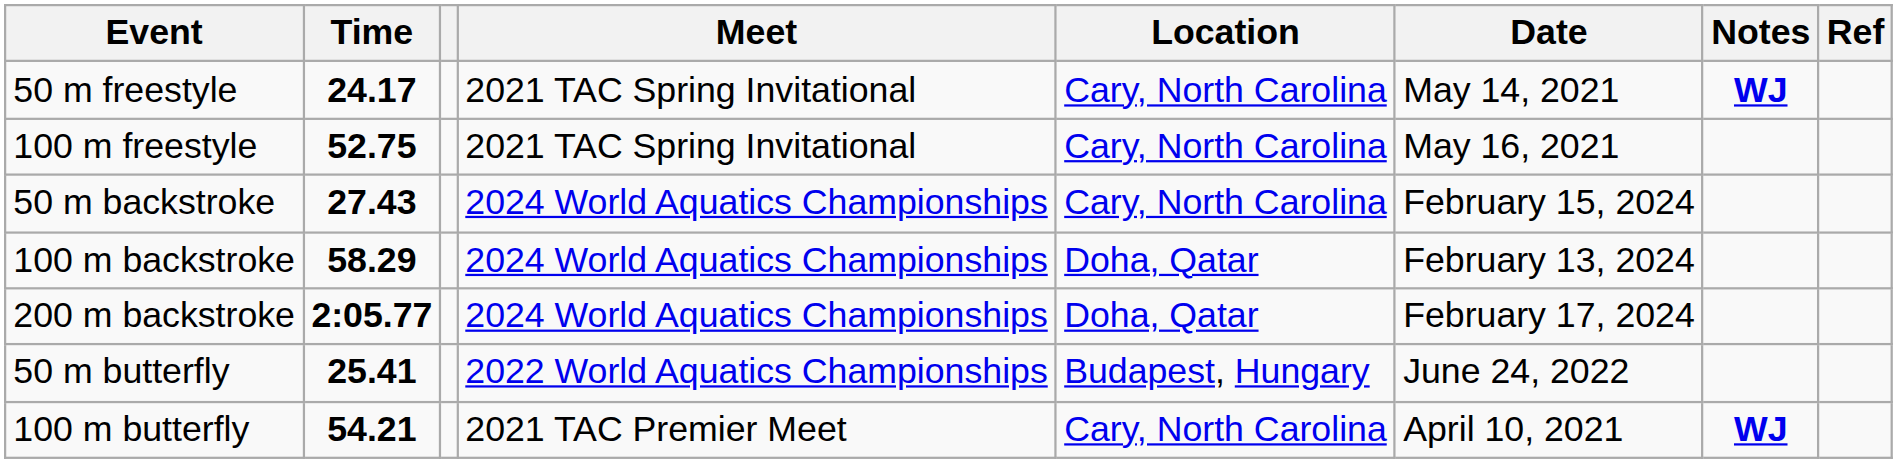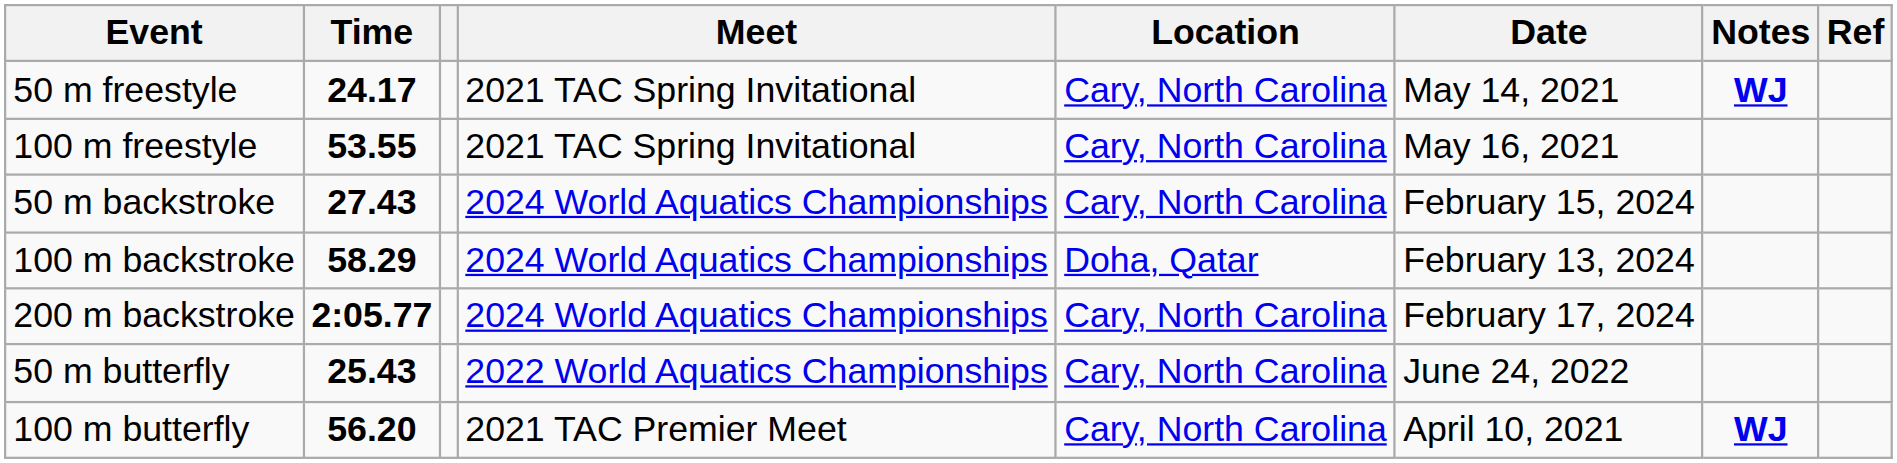 <table class="wikitable">
 <tr>
 <th>Event</th>
 <th>Time</th>
 <th></th>
 <th>Meet</th>
 <th>Location</th>
 <th>Date</th>
 <th>Notes</th>
 <th>Ref</th>
 </tr>
 <tr>
 <td>50 m freestyle</td>
 <td style="text-align:center;"><strong>24.17</strong></td>
 <td></td>
 <td>2021 TAC Spring Invitational</td>
 <td><a href='#'>Cary, North Carolina</a></td>
 <td>May 14, 2021</td>
 <td style="text-align:center;"><strong><a href='#'>WJ</a></strong></td>
 <td style="text-align:center;"></td>
 </tr>
 <tr>
 <td>100 m freestyle</td>
-<td style="text-align:center;"><strong>52.75</strong></td>
+<td style="text-align:center;"><strong>53.55</strong></td>
 <td></td>
 <td>2021 TAC Spring Invitational</td>
 <td><a href='#'>Cary, North Carolina</a></td>
 <td>May 16, 2021</td>
 <td style="text-align:center;"></td>
 <td style="text-align:center;"></td>
 </tr>
 <tr>
 <td>50 m backstroke</td>
 <td style="text-align:center;"><strong>27.43</strong></td>
 <td></td>
 <td><a href='#'>2024 World Aquatics Championships</a></td>
 <td><a href='#'>Cary, North Carolina</a></td>
 <td>February 15, 2024</td>
 <td style="text-align:center;"></td>
 <td style="text-align:center;"></td>
 </tr>
 <tr>
 <td>100 m backstroke</td>
 <td style="text-align:center;"><strong>58.29</strong></td>
 <td></td>
 <td><a href='#'>2024 World Aquatics Championships</a></td>
 <td><a href='#'>Doha, Qatar</a></td>
 <td>February 13, 2024</td>
 <td style="text-align:center;"></td>
 <td style="text-align:center;"></td>
 </tr>
 <tr>
 <td>200 m backstroke</td>
 <td style="text-align:center;"><strong>2:05.77</strong></td>
 <td></td>
 <td><a href='#'>2024 World Aquatics Championships</a></td>
-<td><a href='#'>Doha, Qatar</a></td>
+<td><a href='#'>Cary, North Carolina</a></td>
 <td>February 17, 2024</td>
 <td style="text-align:center;"></td>
 <td style="text-align:center;"></td>
 </tr>
 <tr>
 <td>50 m butterfly</td>
-<td style="text-align:center;"><strong>25.41</strong></td>
+<td style="text-align:center;"><strong>25.43</strong></td>
 <td></td>
 <td><a href='#'>2022 World Aquatics Championships</a></td>
-<td><a href='#'>Budapest</a>, <a href='#'>Hungary</a></td>
+<td><a href='#'>Cary, North Carolina</a></td>
 <td>June 24, 2022</td>
 <td style="text-align:center;"></td>
 <td style="text-align:center;"></td>
 </tr>
 <tr>
 <td>100 m butterfly</td>
-<td style="text-align:center;"><strong>54.21</strong></td>
+<td style="text-align:center;"><strong>56.20</strong></td>
 <td></td>
 <td>2021 TAC Premier Meet</td>
 <td><a href='#'>Cary, North Carolina</a></td>
 <td>April 10, 2021</td>
 <td style="text-align:center;"><strong><a href='#'>WJ</a></strong></td>
 <td style="text-align:center;"></td>
 </tr>
 </table>
